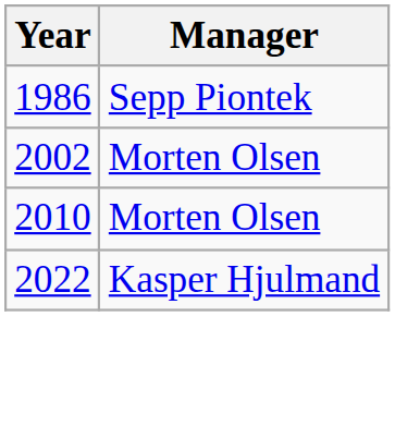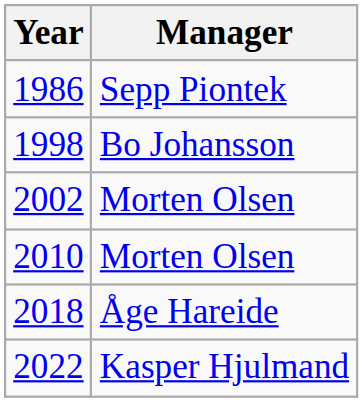 <table class="wikitable">
 <tr>
 <th>Year</th>
 <th>Manager</th>
 </tr>
 <tr>
 <td align=center><a href='#'>1986</a></td>
 <td> <a href='#'>Sepp Piontek</a></td>
 </tr>
 <tr>
+<td align=center><a href='#'>1998</a></td>
+<td> <a href='#'>Bo Johansson</a></td>
+</tr>
+<tr>
 <td align=center><a href='#'>2002</a></td>
 <td> <a href='#'>Morten Olsen</a></td>
 </tr>
 <tr>
 <td align=center><a href='#'>2010</a></td>
 <td> <a href='#'>Morten Olsen</a></td>
 </tr>
 <tr>
+<td align=center><a href='#'>2018</a></td>
+<td> <a href='#'>Åge Hareide</a></td>
+</tr>
+<tr>
 <td align=center><a href='#'>2022</a></td>
 <td> <a href='#'>Kasper Hjulmand</a></td>
 </tr>
 </table>
